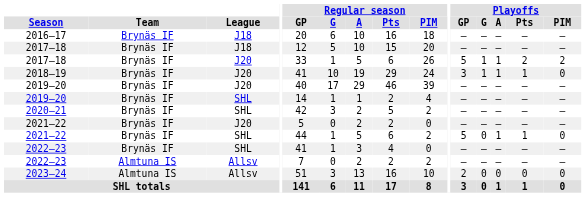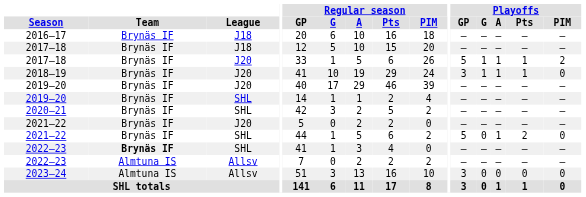 <table border="0" cellpadding="1" cellspacing="0" style="text-align:center; width:60em">
 <tr bgcolor="#e0e0e0">
 <th colspan="3" bgcolor="#ffffff"></th>
 <th rowspan="99" bgcolor="#ffffff"></th>
 <th colspan="5"><a href='#'>Regular season</a></th>
 <th rowspan="99" bgcolor="#ffffff"></th>
 <th colspan="5"><a href='#'>Playoffs</a></th>
 </tr>
 <tr bgcolor="#e0e0e0">
 <th><a href='#'>Season</a></th>
 <th>Team</th>
 <th>League</th>
 <th>GP</th>
 <th><a href='#'>G</a></th>
 <th><a href='#'>A</a></th>
 <th><a href='#'>Pts</a></th>
 <th><a href='#'>PIM</a></th>
 <th>GP</th>
 <th>G</th>
 <th>A</th>
 <th>Pts</th>
 <th>PIM</th>
 </tr>
 <tr>
 <td>2016–17</td>
 <td><a href='#'>Brynäs IF</a></td>
 <td><a href='#'>J18</a></td>
 <td>20</td>
 <td>6</td>
 <td>10</td>
 <td>16</td>
 <td>18</td>
 <td>—</td>
 <td>—</td>
 <td>—</td>
 <td>—</td>
 <td>—</td>
 </tr>
 <tr bgcolor="#f0f0f0">
 <td>2017–18</td>
 <td>Brynäs IF</td>
 <td>J18</td>
 <td>12</td>
 <td>5</td>
 <td>10</td>
 <td>15</td>
 <td>20</td>
 <td>—</td>
 <td>—</td>
 <td>—</td>
 <td>—</td>
 <td>—</td>
 </tr>
 <tr>
 <td>2017–18</td>
 <td>Brynäs IF</td>
 <td><a href='#'>J20</a></td>
 <td>33</td>
 <td>1</td>
 <td>5</td>
 <td>6</td>
 <td>26</td>
 <td>5</td>
 <td>1</td>
 <td>1</td>
-<td>2</td>
+<td>1</td>
 <td>2</td>
 </tr>
 <tr bgcolor="#f0f0f0">
 <td>2018–19</td>
 <td>Brynäs IF</td>
 <td>J20</td>
 <td>41</td>
 <td>10</td>
 <td>19</td>
 <td>29</td>
 <td>24</td>
 <td>3</td>
 <td>1</td>
 <td>1</td>
 <td>1</td>
 <td>0</td>
 </tr>
 <tr>
 <td>2019–20</td>
 <td>Brynäs IF</td>
 <td>J20</td>
 <td>40</td>
 <td>17</td>
 <td>29</td>
 <td>46</td>
 <td>39</td>
 <td>—</td>
 <td>—</td>
 <td>—</td>
 <td>—</td>
 <td>—</td>
 </tr>
 <tr bgcolor="#f0f0f0">
 <td><a href='#'>2019–20</a></td>
 <td>Brynäs IF</td>
 <td><a href='#'>SHL</a></td>
 <td>14</td>
 <td>1</td>
 <td>1</td>
 <td>2</td>
 <td>4</td>
 <td>—</td>
 <td>—</td>
 <td>—</td>
 <td>—</td>
 <td>—</td>
 </tr>
 <tr>
 <td><a href='#'>2020–21</a></td>
 <td>Brynäs IF</td>
 <td>SHL</td>
 <td>42</td>
 <td>3</td>
 <td>2</td>
 <td>5</td>
 <td>2</td>
 <td>—</td>
 <td>—</td>
 <td>—</td>
 <td>—</td>
 <td>—</td>
 </tr>
 <tr bgcolor="#f0f0f0">
 <td>2021–22</td>
 <td>Brynäs IF</td>
 <td>J20</td>
 <td>5</td>
 <td>0</td>
 <td>2</td>
 <td>2</td>
 <td>0</td>
 <td>—</td>
 <td>—</td>
 <td>—</td>
 <td>—</td>
 <td>—</td>
 </tr>
 <tr>
 <td><a href='#'>2021–22</a></td>
 <td>Brynäs IF</td>
 <td>SHL</td>
 <td>44</td>
 <td>1</td>
 <td>5</td>
 <td>6</td>
 <td>2</td>
 <td>5</td>
 <td>0</td>
 <td>1</td>
-<td>1</td>
+<td>2</td>
 <td>0</td>
 </tr>
 <tr bgcolor="#f0f0f0">
 <td><a href='#'>2022–23</a></td>
-<td>Brynäs IF</td>
+<td><strong>Brynäs IF</strong></td>
 <td>SHL</td>
 <td>41</td>
 <td>1</td>
 <td>3</td>
 <td>4</td>
 <td>0</td>
 <td>—</td>
 <td>—</td>
 <td>—</td>
 <td>—</td>
 <td>—</td>
 </tr>
 <tr>
 <td><a href='#'>2022–23</a></td>
 <td><a href='#'>Almtuna IS</a></td>
 <td><a href='#'>Allsv</a></td>
 <td>7</td>
 <td>0</td>
 <td>2</td>
 <td>2</td>
 <td>2</td>
 <td>—</td>
 <td>—</td>
 <td>—</td>
 <td>—</td>
 <td>—</td>
 </tr>
 <tr bgcolor="#f0f0f0">
 <td><a href='#'>2023–24</a></td>
 <td>Almtuna IS</td>
 <td>Allsv</td>
 <td>51</td>
 <td>3</td>
 <td>13</td>
 <td>16</td>
 <td>10</td>
-<td>2</td>
+<td>3</td>
 <td>0</td>
 <td>0</td>
 <td>0</td>
 <td>0</td>
 </tr>
 <tr bgcolor="#e0e0e0">
 <th colspan="3">SHL totals</th>
 <th>141</th>
 <th>6</th>
 <th>11</th>
 <th>17</th>
 <th>8</th>
 <th>3</th>
 <th>0</th>
 <th>1</th>
 <th>1</th>
 <th>0</th>
 </tr>
 </table>
